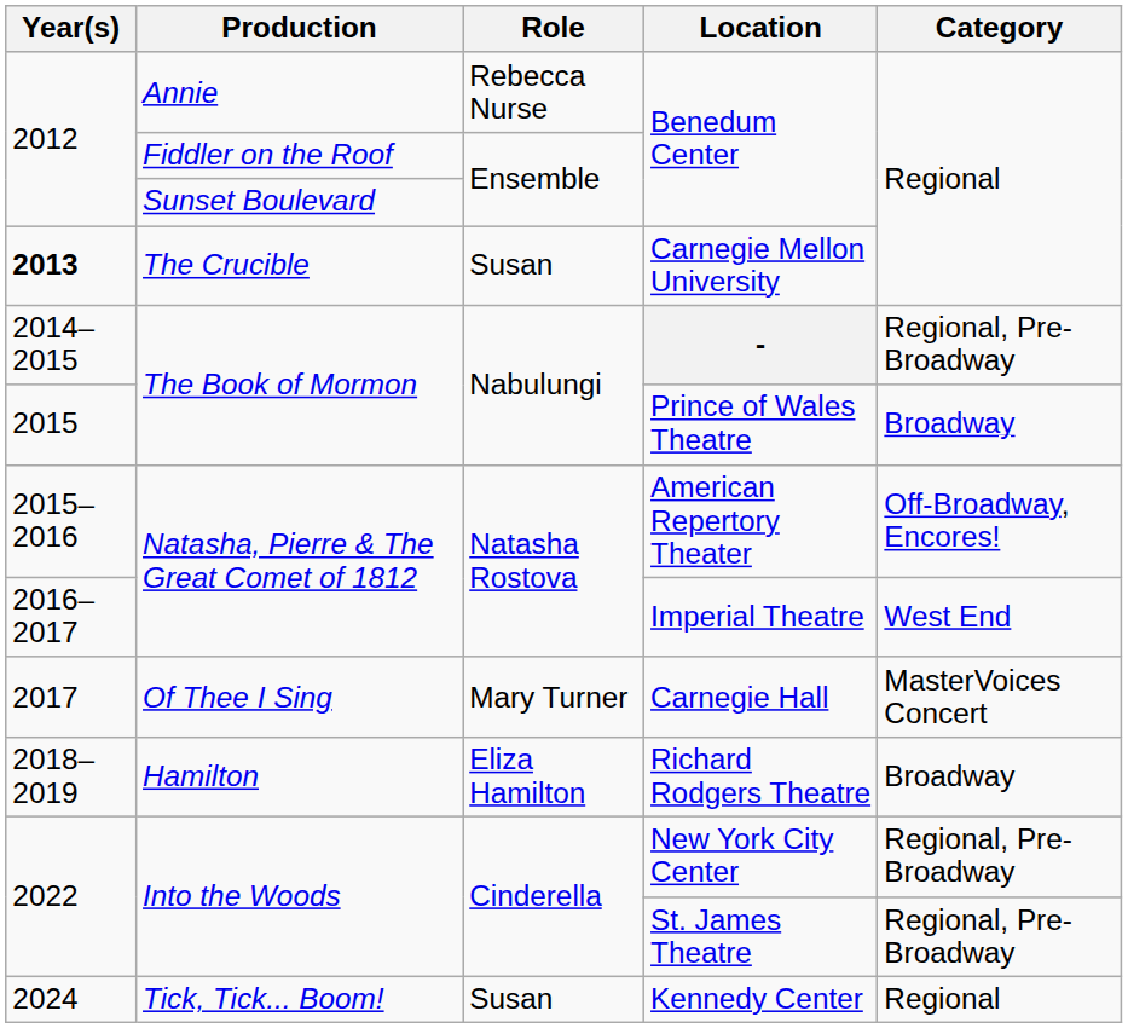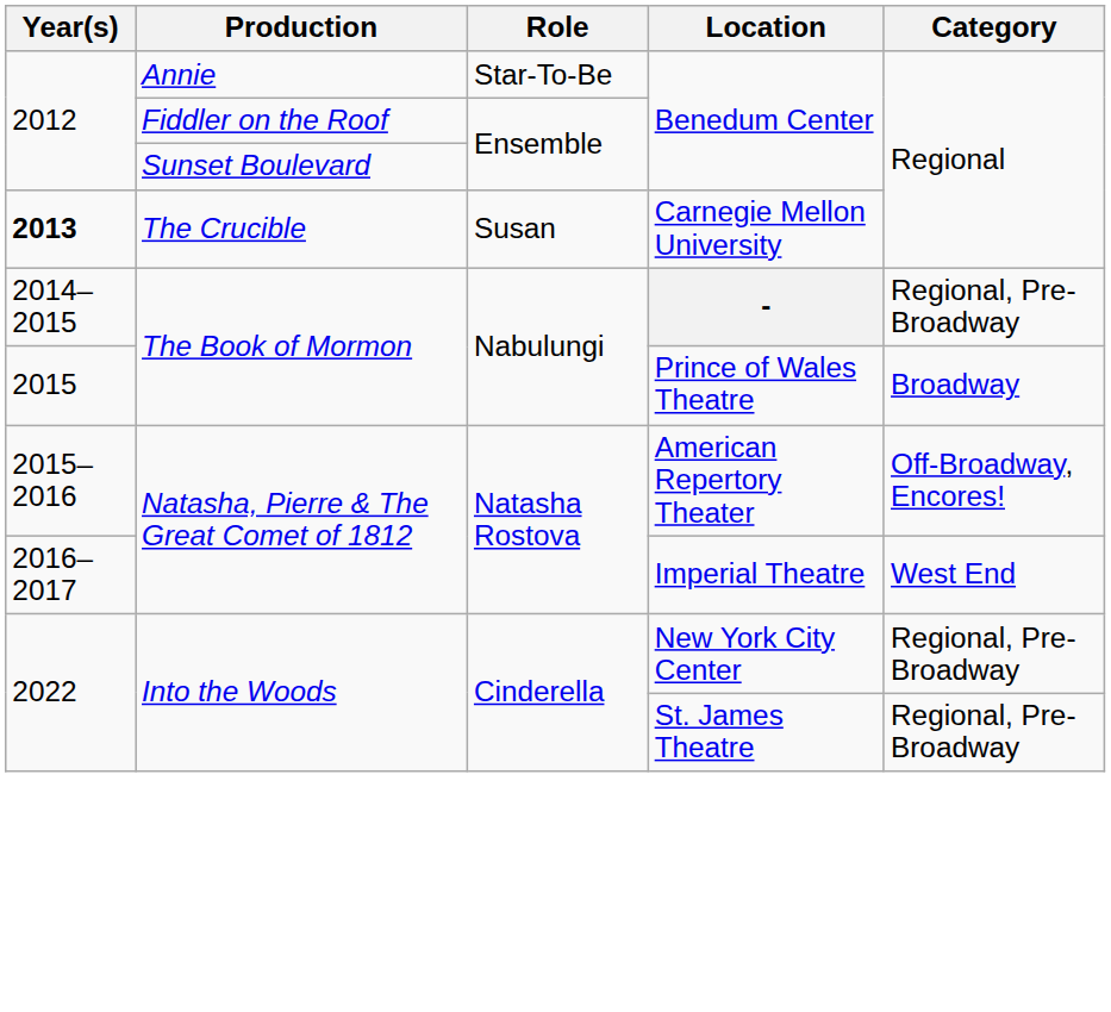 <table class="wikitable">
 <tr>
 <th>Year(s)</th>
 <th>Production</th>
 <th>Role</th>
 <th>Location</th>
 <th>Category</th>
 </tr>
 <tr>
 <td rowspan=3>2012</td>
 <td><a href='#'><em>Annie</em></a></td>
-<td>Rebecca Nurse</td>
+<td>Star-To-Be</td>
 <td rowspan=3><a href='#'>Benedum Center</a></td>
 <td rowspan=4>Regional</td>
 </tr>
 <tr>
 <td><em><a href='#'>Fiddler on the Roof</a></em></td>
 <td rowspan=2>Ensemble</td>
 </tr>
 <tr>
 <td><a href='#'><em>Sunset Boulevard</em></a></td>
 </tr>
 <tr>
 <td><strong>2013</strong></td>
 <td><em><a href='#'>The Crucible</a></em></td>
 <td>Susan</td>
 <td><a href='#'>Carnegie Mellon University</a></td>
 </tr>
 <tr>
 <td>2014–2015</td>
 <td rowspan=2><em><a href='#'>The Book of Mormon</a></em></td>
 <td rowspan=2>Nabulungi</td>
 <th>-</th>
 <td>Regional, Pre-Broadway</td>
 </tr>
 <tr>
 <td>2015</td>
 <td><a href='#'>Prince of Wales Theatre</a></td>
 <td><a href='#'>Broadway</a></td>
 </tr>
 <tr>
 <td>2015–2016</td>
 <td rowspan="2"><em><a href='#'>Natasha, Pierre & The Great Comet of 1812</a></em></td>
 <td rowspan="2"><a href='#'>Natasha Rostova</a></td>
 <td><a href='#'>American Repertory Theater</a></td>
 <td><a href='#'>Off-Broadway</a>, <a href='#'>Encores!</a></td>
 </tr>
 <tr>
 <td>2016–2017</td>
 <td><a href='#'>Imperial Theatre</a></td>
 <td><a href='#'>West End</a></td>
 </tr>
 <tr>
-<td>2017</td>
-<td><em><a href='#'>Of Thee I Sing</a></em></td>
-<td>Mary Turner</td>
-<td><a href='#'>Carnegie Hall</a></td>
-<td>MasterVoices Concert</td>
-</tr>
-<tr>
-<td>2018–2019</td>
-<td><a href='#'><em>Hamilton</em></a></td>
-<td><a href='#'>Eliza Hamilton</a></td>
-<td><a href='#'>Richard Rodgers Theatre</a></td>
-<td>Broadway</td>
-</tr>
-<tr>
 <td rowspan=2>2022</td>
 <td rowspan=2><a href='#'><em>Into the Woods</em></a></td>
 <td rowspan=2><a href='#'>Cinderella</a></td>
 <td><a href='#'>New York City Center</a></td>
 <td>Regional, Pre-Broadway</td>
 </tr>
 <tr>
 <td><a href='#'>St. James Theatre</a></td>
 <td>Regional, Pre-Broadway</td>
 </tr>
-<tr>
-<td>2024</td>
-<td><em><a href='#'>Tick, Tick... Boom!</a></em></td>
-<td>Susan</td>
-<td><a href='#'>Kennedy Center</a></td>
-<td>Regional</td>
-</tr>
 </table>
